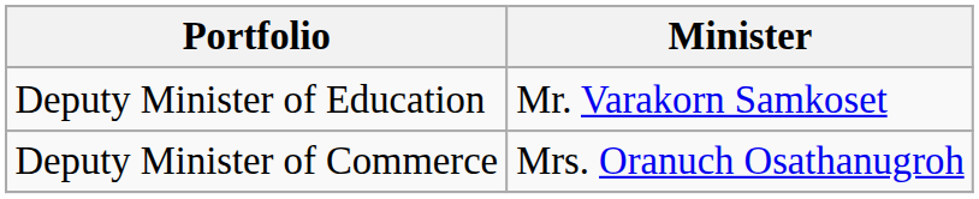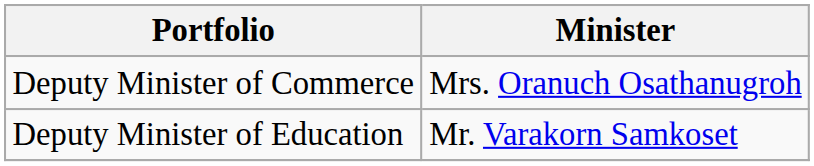 <table class="wikitable">
 <tr>
 <th>Portfolio</th>
 <th>Minister</th>
 </tr>
 <tr>
+<td>Deputy Minister of Commerce</td>
+<td>Mrs. <a href='#'>Oranuch Osathanugroh</a></td>
+</tr>
+<tr>
 <td>Deputy Minister of Education</td>
 <td>Mr. <a href='#'>Varakorn Samkoset</a></td>
 </tr>
 <tr>
-<td>Deputy Minister of Commerce</td>
-<td>Mrs. <a href='#'>Oranuch Osathanugroh</a></td>
-</tr>
-<tr>
 </tr>
 </table>
